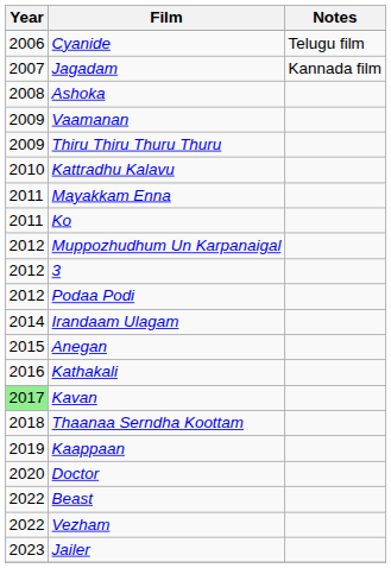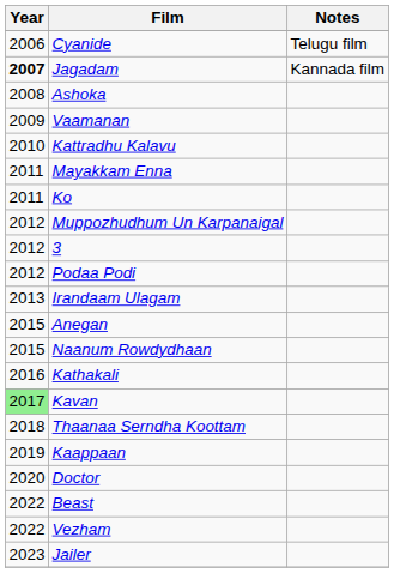 <table class="wikitable sortable">
 <tr>
 <th>Year</th>
 <th>Film</th>
 <th>Notes</th>
 </tr>
 <tr | 1999 || >
 </tr>
 <tr>
 <td>2006</td>
 <td><em><a href='#'>Cyanide</a></em></td>
 <td>Telugu film</td>
 </tr>
 <tr>
-<td>2007</td>
+<td><strong>2007</strong></td>
 <td><em><a href='#'>Jagadam</a></em></td>
 <td>Kannada film</td>
 </tr>
 <tr>
 <td>2008</td>
 <td><em><a href='#'>Ashoka</a></em></td>
 <td></td>
 </tr>
 <tr>
 <td>2009</td>
 <td><em><a href='#'>Vaamanan</a></em></td>
-<td></td>
-</tr>
-<tr>
-<td>2009</td>
-<td><em><a href='#'>Thiru Thiru Thuru Thuru</a></em></td>
 <td></td>
 </tr>
 <tr>
 <td>2010</td>
 <td><em><a href='#'>Kattradhu Kalavu</a></em></td>
 <td></td>
 </tr>
 <tr>
 <td>2011</td>
 <td><em><a href='#'>Mayakkam Enna</a></em></td>
 <td></td>
 </tr>
 <tr>
 <td>2011</td>
 <td><em><a href='#'>Ko</a></em></td>
 <td></td>
 </tr>
 <tr>
 <td>2012</td>
 <td><em><a href='#'>Muppozhudhum Un Karpanaigal</a></em></td>
 <td></td>
 </tr>
 <tr>
 <td>2012</td>
 <td><em><a href='#'>3</a></em></td>
 <td></td>
 </tr>
 <tr>
 <td>2012</td>
 <td><em><a href='#'>Podaa Podi</a></em></td>
 <td></td>
 </tr>
 <tr>
-<td>2014</td>
+<td>2013</td>
 <td><em><a href='#'>Irandaam Ulagam</a></em></td>
 <td></td>
 </tr>
 <tr>
 <td>2015</td>
 <td><em><a href='#'>Anegan</a></em></td>
+<td></td>
+</tr>
+<tr>
+<td>2015</td>
+<td><em><a href='#'>Naanum Rowdydhaan</a></em></td>
 <td></td>
 </tr>
 <tr>
 <td>2016</td>
 <td><em><a href='#'>Kathakali</a></em></td>
 <td></td>
 </tr>
 <tr>
 <td style="background: lightgreen;">2017</td>
 <td><em><a href='#'>Kavan</a></em></td>
 <td></td>
 </tr>
 <tr>
 <td>2018</td>
 <td><em><a href='#'>Thaanaa Serndha Koottam</a></em></td>
 <td></td>
 </tr>
 <tr>
 <td>2019</td>
 <td><em><a href='#'>Kaappaan</a></em></td>
 <td></td>
 </tr>
 <tr>
 <td>2020</td>
 <td><em><a href='#'>Doctor</a></em></td>
 <td></td>
 </tr>
 <tr>
 <td>2022</td>
 <td><em><a href='#'>Beast</a></em></td>
 <td></td>
 </tr>
 <tr>
 <td>2022</td>
 <td><em><a href='#'>Vezham</a></em></td>
 <td></td>
 </tr>
 <tr>
 <td>2023</td>
 <td><em><a href='#'>Jailer</a></em></td>
 <td></td>
 </tr>
 <tr>
 </tr>
 </table>
